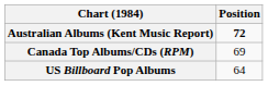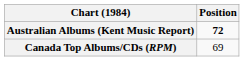 <table class="wikitable sortable plainrowheaders" style="text-align:center">
 <tr>
 <th scope="col">Chart (1984)</th>
 <th scope="col">Position</th>
 </tr>
 <tr>
 <th scope="row">Australian Albums (Kent Music Report)</th>
 <td><strong>72</strong></td>
 </tr>
 <tr>
 <th scope="row">Canada Top Albums/CDs (<em>RPM</em>)</th>
 <td>69</td>
 </tr>
-<tr>
-<th scope="row">US <em>Billboard</em> Pop Albums</th>
-<td>64</td>
-</tr>
 </table>
